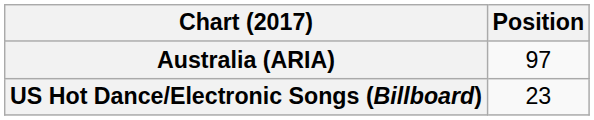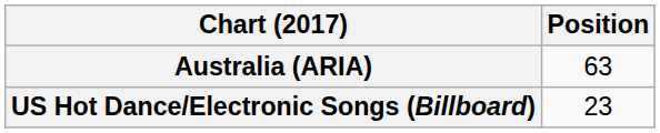 <table class="wikitable sortable plainrowheaders" style="text-align:center;">
 <tr>
 <th>Chart (2017)</th>
 <th>Position</th>
 </tr>
 <tr>
 <th scope="row">Australia (ARIA)</th>
-<td>97</td>
+<td>63</td>
 </tr>
 <tr>
 <th scope="row">US Hot Dance/Electronic Songs (<em>Billboard</em>)</th>
 <td>23</td>
 </tr>
 </table>
